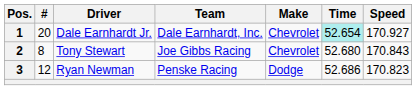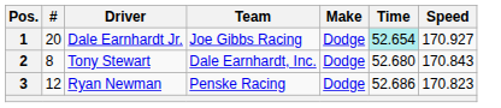 <table class="wikitable" style="font-size:95%">
 <tr>
 <th>Pos.</th>
 <th>#</th>
 <th>Driver</th>
 <th>Team</th>
 <th>Make</th>
 <th>Time</th>
 <th>Speed</th>
 </tr>
 <tr>
 <th>1</th>
 <td>20</td>
 <td><a href='#'>Dale Earnhardt Jr.</a></td>
-<td><a href='#'>Dale Earnhardt, Inc.</a></td>
-<td><a href='#'>Chevrolet</a></td>
+<td><a href='#'>Joe Gibbs Racing</a></td>
+<td><a href='#'>Dodge</a></td>
 <td style="background: paleturquoise;">52.654</td>
 <td>170.927</td>
 </tr>
 <tr>
 <th>2</th>
 <td>8</td>
 <td><a href='#'>Tony Stewart</a></td>
-<td><a href='#'>Joe Gibbs Racing</a></td>
-<td><a href='#'>Chevrolet</a></td>
+<td><a href='#'>Dale Earnhardt, Inc.</a></td>
+<td><a href='#'>Dodge</a></td>
 <td>52.680</td>
 <td>170.843</td>
 </tr>
 <tr>
 <th>3</th>
 <td>12</td>
 <td><a href='#'>Ryan Newman</a></td>
 <td><a href='#'>Penske Racing</a></td>
 <td><a href='#'>Dodge</a></td>
 <td>52.686</td>
 <td>170.823</td>
 </tr>
 <tr>
 <th colspan="7"></th>
 </tr>
 </table>
